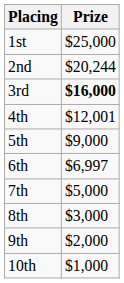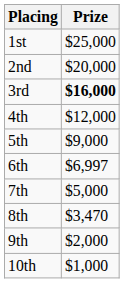 <table class="wikitable">
 <tr>
 <th>Placing</th>
 <th>Prize</th>
 </tr>
 <tr>
 <td>1st</td>
 <td>$25,000</td>
 </tr>
 <tr>
 <td>2nd</td>
-<td>$20,244</td>
+<td>$20,000</td>
 </tr>
 <tr>
 <td>3rd</td>
 <td><strong>$16,000</strong></td>
 </tr>
 <tr>
 <td>4th</td>
-<td>$12,001</td>
+<td>$12,000</td>
 </tr>
 <tr>
 <td>5th</td>
 <td>$9,000</td>
 </tr>
 <tr>
 <td>6th</td>
 <td>$6,997</td>
 </tr>
 <tr>
 <td>7th</td>
 <td>$5,000</td>
 </tr>
 <tr>
 <td>8th</td>
-<td>$3,000</td>
+<td>$3,470</td>
 </tr>
 <tr>
 <td>9th</td>
 <td>$2,000</td>
 </tr>
 <tr>
 <td>10th</td>
 <td>$1,000</td>
 </tr>
 </table>
